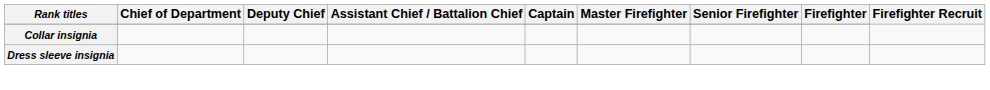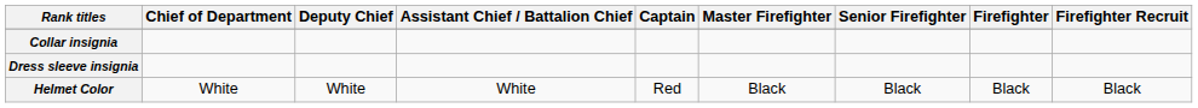 <table class="wikitable">
 <tr>
 <th><small><em>Rank titles</em></small></th>
 <th>Chief of Department</th>
 <th>Deputy Chief</th>
 <th>Assistant Chief / Battalion Chief</th>
 <th>Captain</th>
 <th>Master Firefighter</th>
 <th>Senior Firefighter</th>
 <th>Firefighter</th>
 <th>Firefighter Recruit</th>
 </tr>
 <tr>
 </tr>
 <tr style="text-align:center;">
 <th colspan=1><small><em>Collar insignia</em></small></th>
 <td colspan=1></td>
 <td colspan=1></td>
 <td colspan=1></td>
 <td colspan=1></td>
 <td colspan=1></td>
 <td colspan=1></td>
 <td colspan=1></td>
 </tr>
 <tr style="text-align:center;">
 <th colspan=1><small><em>Dress sleeve insignia</em></small></th>
 <td colspan=1></td>
 <td colspan=1></td>
 <td colspan=1></td>
 <td colspan=1></td>
 <td colspan=1></td>
 <td colspan=1></td>
 <td colspan=1></td>
 <td colspan=1></td>
 </tr>
+<tr style="text-align:center;">
+<th colspan=1><small> <em>Helmet Color</em></small></th>
+<td colspan=1>White</td>
+<td colspan=1>White</td>
+<td colspan=1>White</td>
+<td colspan=1>Red</td>
+<td colspan=1>Black</td>
+<td colspan=1>Black</td>
+<td colspan=1>Black</td>
+<td colspan=1>Black</td>
+</tr>
 </table>
